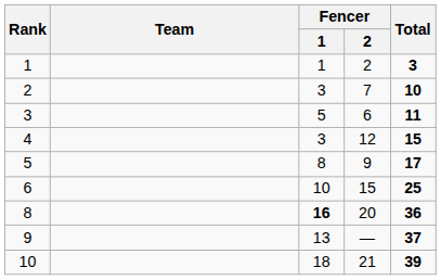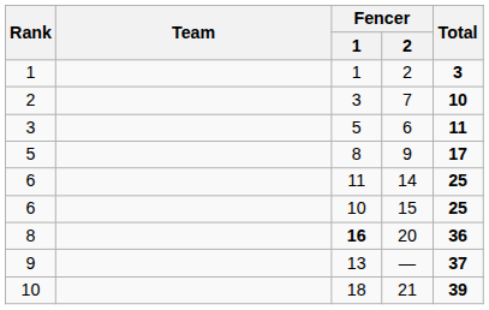 <table class=wikitable style="text-align:center">
 <tr>
 <th rowspan=2 width=40>Rank</th>
 <th rowspan=2 width=250>Team</th>
 <th colspan=2>Fencer</th>
 <th rowspan=2 width=40>Total</th>
 </tr>
 <tr>
 <th width=40>1</th>
 <th width=40>2</th>
 </tr>
 <tr>
 <td>1</td>
 <td align=left></td>
 <td>1</td>
 <td>2</td>
 <td><strong>3</strong></td>
 </tr>
 <tr>
 <td>2</td>
 <td align=left></td>
 <td>3</td>
 <td>7</td>
 <td><strong>10</strong></td>
 </tr>
 <tr>
 <td>3</td>
 <td align=left></td>
 <td>5</td>
 <td>6</td>
 <td><strong>11</strong></td>
 </tr>
 <tr>
-<td>4</td>
-<td align=left></td>
-<td>3</td>
-<td>12</td>
-<td><strong>15</strong></td>
-</tr>
-<tr>
 <td>5</td>
 <td align=left></td>
 <td>8</td>
 <td>9</td>
 <td><strong>17</strong></td>
+</tr>
+<tr>
+<td>6</td>
+<td align=left></td>
+<td>11</td>
+<td>14</td>
+<td><strong>25</strong></td>
 </tr>
 <tr>
 <td>6</td>
 <td align=left></td>
 <td>10</td>
 <td>15</td>
 <td><strong>25</strong></td>
 </tr>
 <tr>
 <td>8</td>
 <td align=left></td>
 <td><strong>16</strong></td>
 <td>20</td>
 <td><strong>36</strong></td>
 </tr>
 <tr>
 <td>9</td>
 <td align=left></td>
 <td>13</td>
 <td>—</td>
 <td><strong>37</strong></td>
 </tr>
 <tr>
 <td>10</td>
 <td align=left></td>
 <td>18</td>
 <td>21</td>
 <td><strong>39</strong></td>
 </tr>
 </table>
